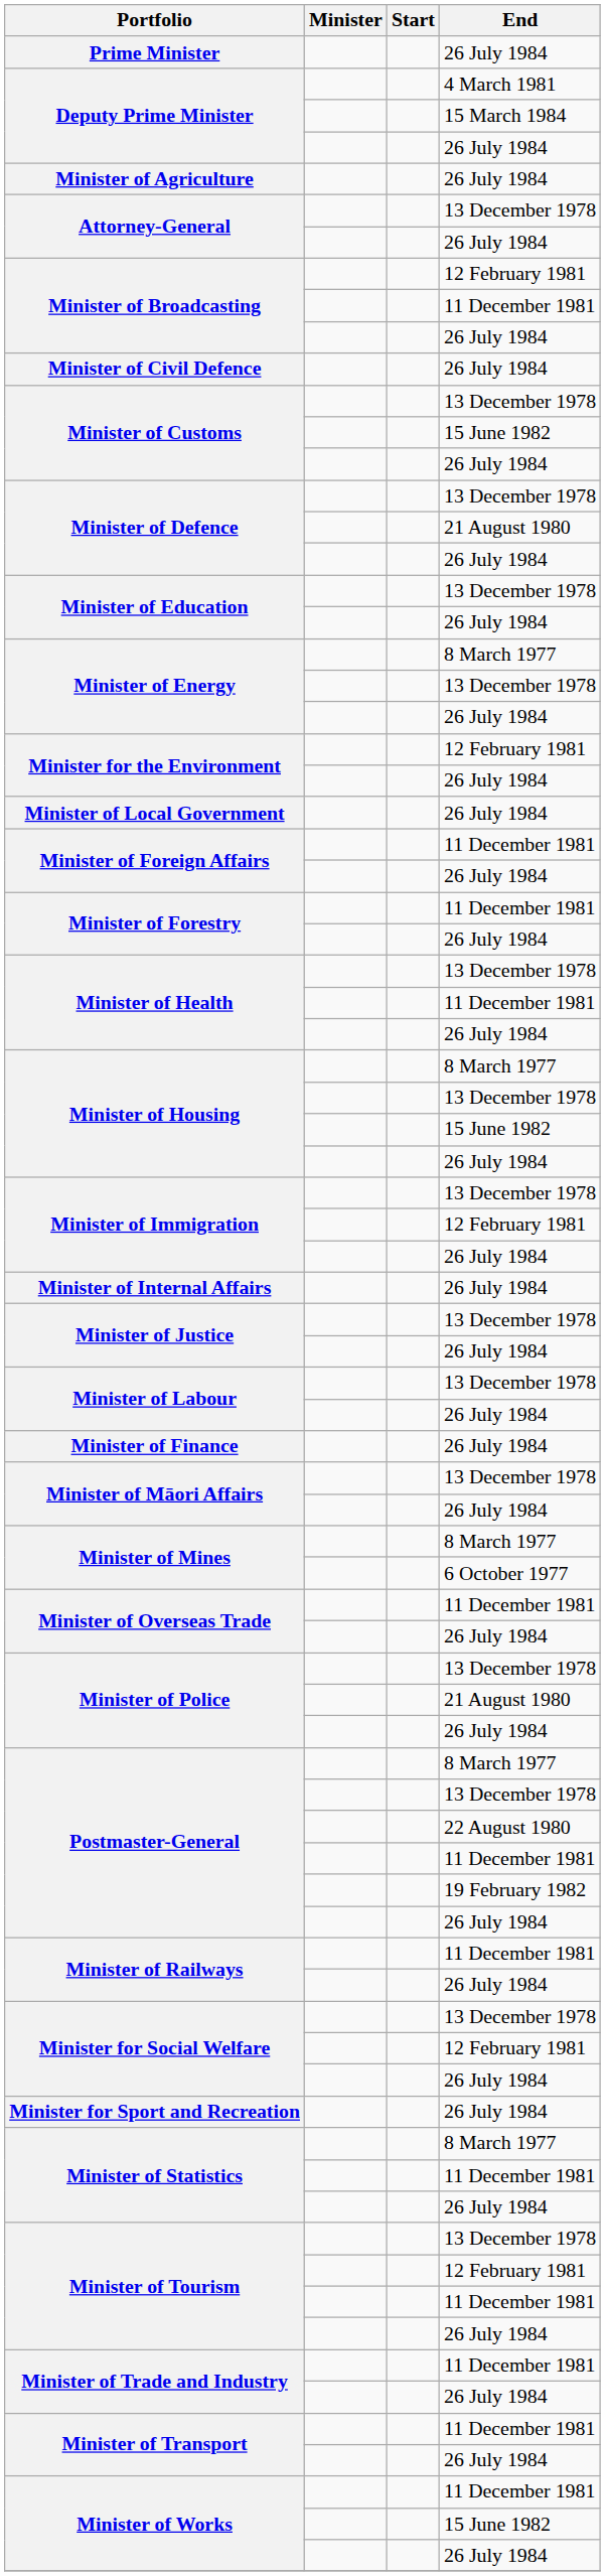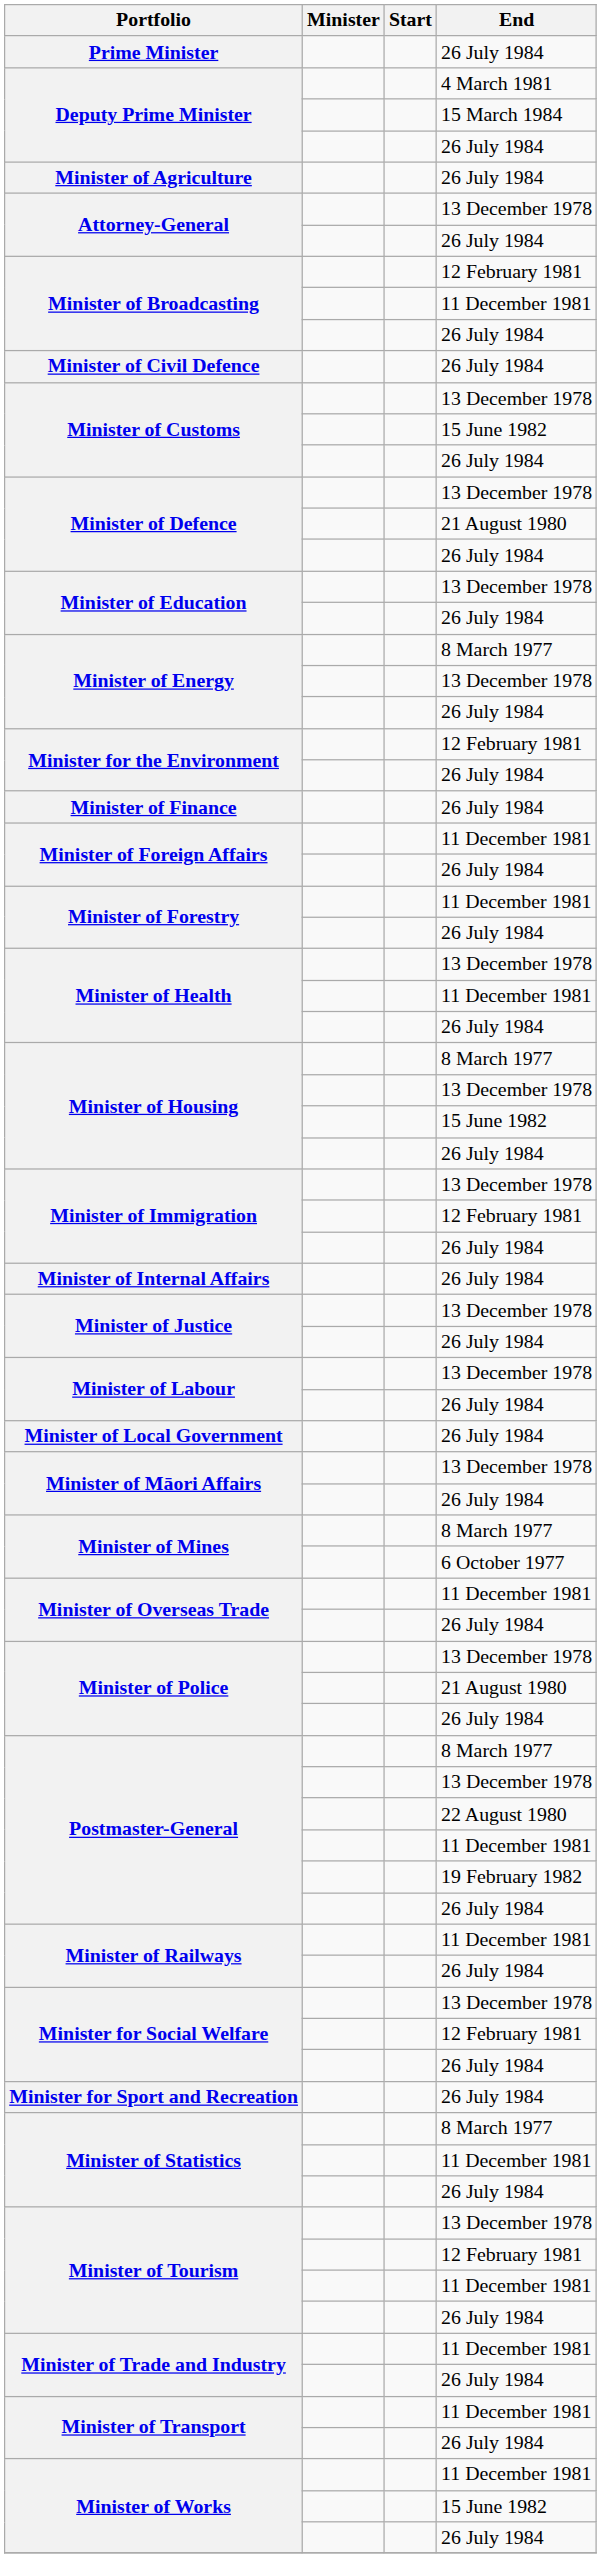 <table class="sortable wikitable">
 <tr>
 <th scope="col">Portfolio</th>
 <th scope="col">Minister</th>
 <th scope="col">Start</th>
 <th scope="col">End</th>
 </tr>
 <tr>
 <th scope="row"><a href='#'>Prime Minister</a></th>
 <td></td>
 <td></td>
 <td>26 July 1984</td>
 </tr>
 <tr>
 <th rowspan="3" scope="row"><a href='#'>Deputy Prime Minister</a></th>
 <td></td>
 <td></td>
 <td>4 March 1981</td>
 </tr>
 <tr>
 <td></td>
 <td></td>
 <td>15 March 1984</td>
 </tr>
 <tr>
 <td></td>
 <td></td>
 <td>26 July 1984</td>
 </tr>
 <tr>
 <th scope="row"><a href='#'>Minister of Agriculture</a></th>
 <td></td>
 <td></td>
 <td>26 July 1984</td>
 </tr>
 <tr>
 <th rowspan="2" scope="row"><a href='#'>Attorney-General</a></th>
 <td></td>
 <td></td>
 <td>13 December 1978</td>
 </tr>
 <tr>
 <td></td>
 <td></td>
 <td>26 July 1984</td>
 </tr>
 <tr>
 <th rowspan="3" scope="row"><a href='#'>Minister of Broadcasting</a></th>
 <td></td>
 <td></td>
 <td>12 February 1981</td>
 </tr>
 <tr>
 <td></td>
 <td></td>
 <td>11 December 1981</td>
 </tr>
 <tr>
 <td></td>
 <td></td>
 <td>26 July 1984</td>
 </tr>
 <tr>
 <th scope="row"><a href='#'>Minister of Civil Defence</a></th>
 <td></td>
 <td></td>
 <td>26 July 1984</td>
 </tr>
 <tr>
 <th rowspan="3" scope="row"><a href='#'>Minister of Customs</a></th>
 <td></td>
 <td></td>
 <td>13 December 1978</td>
 </tr>
 <tr>
 <td></td>
 <td></td>
 <td>15 June 1982</td>
 </tr>
 <tr>
 <td></td>
 <td></td>
 <td>26 July 1984</td>
 </tr>
 <tr>
 <th rowspan="3" scope="row"><a href='#'>Minister of Defence</a></th>
 <td></td>
 <td></td>
 <td>13 December 1978</td>
 </tr>
 <tr>
 <td></td>
 <td></td>
 <td>21 August 1980</td>
 </tr>
 <tr>
 <td></td>
 <td></td>
 <td>26 July 1984</td>
 </tr>
 <tr>
 <th rowspan="2" scope="row"><a href='#'>Minister of Education</a></th>
 <td></td>
 <td></td>
 <td>13 December 1978</td>
 </tr>
 <tr>
 <td></td>
 <td></td>
 <td>26 July 1984</td>
 </tr>
 <tr>
 <th rowspan="3" scope="row"><a href='#'>Minister of Energy</a></th>
 <td></td>
 <td></td>
 <td>8 March 1977</td>
 </tr>
 <tr>
 <td></td>
 <td></td>
 <td>13 December 1978</td>
 </tr>
 <tr>
 <td></td>
 <td></td>
 <td>26 July 1984</td>
 </tr>
 <tr>
 <th rowspan="2" scope="row"><a href='#'>Minister for the Environment</a></th>
 <td></td>
 <td></td>
 <td>12 February 1981</td>
 </tr>
 <tr>
 <td></td>
 <td></td>
 <td>26 July 1984</td>
 </tr>
 <tr>
-<th scope="row"><a href='#'>Minister of Local Government</a></th>
+<th scope="row"><a href='#'>Minister of Finance</a></th>
 <td></td>
 <td></td>
 <td>26 July 1984</td>
 </tr>
 <tr>
 <th rowspan="2" scope="row"><a href='#'>Minister of Foreign Affairs</a></th>
 <td></td>
 <td></td>
 <td>11 December 1981</td>
 </tr>
 <tr>
 <td></td>
 <td></td>
 <td>26 July 1984</td>
 </tr>
 <tr>
 <th rowspan="2" scope="row"><a href='#'>Minister of Forestry</a></th>
 <td></td>
 <td></td>
 <td>11 December 1981</td>
 </tr>
 <tr>
 <td></td>
 <td></td>
 <td>26 July 1984</td>
 </tr>
 <tr>
 <th rowspan="3" scope="row"><a href='#'>Minister of Health</a></th>
 <td></td>
 <td></td>
 <td>13 December 1978</td>
 </tr>
 <tr>
 <td></td>
 <td></td>
 <td>11 December 1981</td>
 </tr>
 <tr>
 <td></td>
 <td></td>
 <td>26 July 1984</td>
 </tr>
 <tr>
 <th rowspan="4" scope="row"><a href='#'>Minister of Housing</a></th>
 <td></td>
 <td></td>
 <td>8 March 1977</td>
 </tr>
 <tr>
 <td></td>
 <td></td>
 <td>13 December 1978</td>
 </tr>
 <tr>
 <td></td>
 <td></td>
 <td>15 June 1982</td>
 </tr>
 <tr>
 <td></td>
 <td></td>
 <td>26 July 1984</td>
 </tr>
 <tr>
 <th rowspan="3" scope="row"><a href='#'>Minister of Immigration</a></th>
 <td></td>
 <td></td>
 <td>13 December 1978</td>
 </tr>
 <tr>
 <td></td>
 <td></td>
 <td>12 February 1981</td>
 </tr>
 <tr>
 <td></td>
 <td></td>
 <td>26 July 1984</td>
 </tr>
 <tr>
 <th scope="row"><a href='#'>Minister of Internal Affairs</a></th>
 <td></td>
 <td></td>
 <td>26 July 1984</td>
 </tr>
 <tr>
 <th rowspan="2" scope="row"><a href='#'>Minister of Justice</a></th>
 <td></td>
 <td></td>
 <td>13 December 1978</td>
 </tr>
 <tr>
 <td></td>
 <td></td>
 <td>26 July 1984</td>
 </tr>
 <tr>
 <th rowspan="2" scope="row"><a href='#'>Minister of Labour</a></th>
 <td></td>
 <td></td>
 <td>13 December 1978</td>
 </tr>
 <tr>
 <td></td>
 <td></td>
 <td>26 July 1984</td>
 </tr>
 <tr>
-<th scope="row"><a href='#'>Minister of Finance</a></th>
+<th scope="row"><a href='#'>Minister of Local Government</a></th>
 <td></td>
 <td></td>
 <td>26 July 1984</td>
 </tr>
 <tr>
 <th rowspan="2" scope="row"><a href='#'>Minister of Māori Affairs</a></th>
 <td></td>
 <td></td>
 <td>13 December 1978</td>
 </tr>
 <tr>
 <td></td>
 <td></td>
 <td>26 July 1984</td>
 </tr>
 <tr>
 <th rowspan="2" scope="row"><a href='#'>Minister of Mines</a></th>
 <td></td>
 <td></td>
 <td>8 March 1977</td>
 </tr>
 <tr>
 <td></td>
 <td></td>
 <td>6 October 1977</td>
 </tr>
 <tr>
 <th rowspan="2" scope="row"><a href='#'>Minister of Overseas Trade</a></th>
 <td></td>
 <td></td>
 <td>11 December 1981</td>
 </tr>
 <tr>
 <td></td>
 <td></td>
 <td>26 July 1984</td>
 </tr>
 <tr>
 <th rowspan="3" scope="row"><a href='#'>Minister of Police</a></th>
 <td></td>
 <td></td>
 <td>13 December 1978</td>
 </tr>
 <tr>
 <td></td>
 <td></td>
 <td>21 August 1980</td>
 </tr>
 <tr>
 <td></td>
 <td></td>
 <td>26 July 1984</td>
 </tr>
 <tr>
 <th rowspan="6" scope="row"><a href='#'>Postmaster-General</a></th>
 <td></td>
 <td></td>
 <td>8 March 1977</td>
 </tr>
 <tr>
 <td></td>
 <td></td>
 <td>13 December 1978</td>
 </tr>
 <tr>
 <td></td>
 <td></td>
 <td>22 August 1980</td>
 </tr>
 <tr>
 <td></td>
 <td></td>
 <td>11 December 1981</td>
 </tr>
 <tr>
 <td></td>
 <td></td>
 <td>19 February 1982</td>
 </tr>
 <tr>
 <td></td>
 <td></td>
 <td>26 July 1984</td>
 </tr>
 <tr>
 <th rowspan="2" scope="row"><a href='#'>Minister of Railways</a></th>
 <td></td>
 <td></td>
 <td>11 December 1981</td>
 </tr>
 <tr>
 <td></td>
 <td></td>
 <td>26 July 1984</td>
 </tr>
 <tr>
 <th rowspan="3" scope="row"><a href='#'>Minister for Social Welfare</a></th>
 <td></td>
 <td></td>
 <td>13 December 1978</td>
 </tr>
 <tr>
 <td></td>
 <td></td>
 <td>12 February 1981</td>
 </tr>
 <tr>
 <td></td>
 <td></td>
 <td>26 July 1984</td>
 </tr>
 <tr>
 <th scope="row"><a href='#'>Minister for Sport and Recreation</a></th>
 <td></td>
 <td></td>
 <td>26 July 1984</td>
 </tr>
 <tr>
 <th rowspan="3" scope="row"><a href='#'>Minister of Statistics</a></th>
 <td></td>
 <td></td>
 <td>8 March 1977</td>
 </tr>
 <tr>
 <td></td>
 <td></td>
 <td>11 December 1981</td>
 </tr>
 <tr>
 <td></td>
 <td></td>
 <td>26 July 1984</td>
 </tr>
 <tr>
 <th rowspan="4" scope="row"><a href='#'>Minister of Tourism</a></th>
 <td></td>
 <td></td>
 <td>13 December 1978</td>
 </tr>
 <tr>
 <td></td>
 <td></td>
 <td>12 February 1981</td>
 </tr>
 <tr>
 <td></td>
 <td></td>
 <td>11 December 1981</td>
 </tr>
 <tr>
 <td></td>
 <td></td>
 <td>26 July 1984</td>
 </tr>
 <tr>
 <th rowspan="2" scope="row"><a href='#'>Minister of Trade and Industry</a></th>
 <td></td>
 <td></td>
 <td>11 December 1981</td>
 </tr>
 <tr>
 <td></td>
 <td></td>
 <td>26 July 1984</td>
 </tr>
 <tr>
 <th rowspan="2" scope="row"><a href='#'>Minister of Transport</a></th>
 <td></td>
 <td></td>
 <td>11 December 1981</td>
 </tr>
 <tr>
 <td></td>
 <td></td>
 <td>26 July 1984</td>
 </tr>
 <tr>
 <th rowspan="3" scope="row"><a href='#'>Minister of Works</a></th>
 <td></td>
 <td></td>
 <td>11 December 1981</td>
 </tr>
 <tr>
 <td></td>
 <td></td>
 <td>15 June 1982</td>
 </tr>
 <tr>
 <td></td>
 <td></td>
 <td>26 July 1984</td>
 </tr>
 <tr>
 </tr>
 </table>
